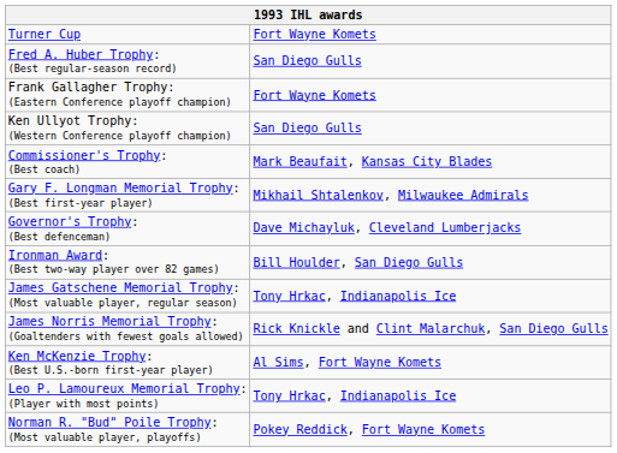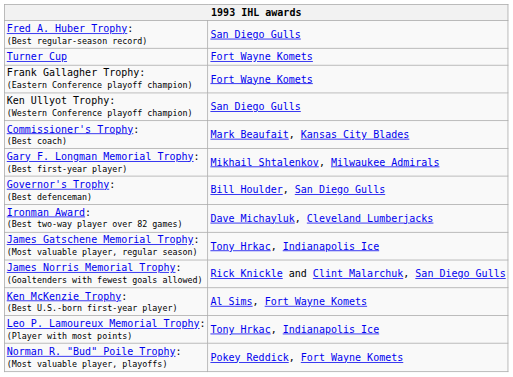 <table class="wikitable">
 <tr>
 <th bgcolor="#DDDDDD" colspan="2">1993 IHL awards</th>
 </tr>
 <tr>
+<td><a href='#'>Fred A. Huber Trophy</a>:<br><small>(Best regular-season record)</small></td>
+<td><a href='#'>San Diego Gulls</a></td>
+</tr>
+<tr>
 <td><a href='#'>Turner Cup</a></td>
 <td><a href='#'>Fort Wayne Komets</a></td>
-</tr>
-<tr>
-<td><a href='#'>Fred A. Huber Trophy</a>:<br><small>(Best regular-season record)</small></td>
-<td><a href='#'>San Diego Gulls</a></td>
 </tr>
 <tr>
 <td>Frank Gallagher Trophy:<br><small>(Eastern Conference playoff champion)</small></td>
 <td><a href='#'>Fort Wayne Komets</a></td>
 </tr>
 <tr>
 <td>Ken Ullyot Trophy: <br><small>(Western Conference playoff champion)</small></td>
 <td><a href='#'>San Diego Gulls</a></td>
 </tr>
 <tr>
 <td><a href='#'>Commissioner's Trophy</a>:<br><small>(Best coach)</small></td>
 <td><a href='#'>Mark Beaufait</a>, <a href='#'>Kansas City Blades</a></td>
 </tr>
 <tr>
 <td><a href='#'>Gary F. Longman Memorial Trophy</a>:<br><small>(Best first-year player)</small></td>
 <td><a href='#'>Mikhail Shtalenkov</a>, <a href='#'>Milwaukee Admirals</a></td>
 </tr>
 <tr>
 <td><a href='#'>Governor's Trophy</a>:<br><small>(Best defenceman)</small></td>
-<td><a href='#'>Dave Michayluk</a>, <a href='#'>Cleveland Lumberjacks</a></td>
+<td><a href='#'>Bill Houlder</a>, <a href='#'>San Diego Gulls</a></td>
 </tr>
 <tr>
 <td><a href='#'>Ironman Award</a>:<br><small>(Best two-way player over 82 games)</small></td>
-<td><a href='#'>Bill Houlder</a>, <a href='#'>San Diego Gulls</a></td>
+<td><a href='#'>Dave Michayluk</a>, <a href='#'>Cleveland Lumberjacks</a></td>
 </tr>
 <tr>
 <td><a href='#'>James Gatschene Memorial Trophy</a>:<br><small>(Most valuable player, regular season)</small></td>
 <td><a href='#'>Tony Hrkac</a>, <a href='#'>Indianapolis Ice</a></td>
 </tr>
 <tr>
 <td><a href='#'>James Norris Memorial Trophy</a>:<br><small>(Goaltenders with fewest goals allowed)</small></td>
 <td><a href='#'>Rick Knickle</a> and <a href='#'>Clint Malarchuk</a>, <a href='#'>San Diego Gulls</a></td>
 </tr>
 <tr>
 <td><a href='#'>Ken McKenzie Trophy</a>:<br><small>(Best U.S.-born first-year player)</small></td>
 <td><a href='#'>Al Sims</a>, <a href='#'>Fort Wayne Komets</a></td>
 </tr>
 <tr>
 <td><a href='#'>Leo P. Lamoureux Memorial Trophy</a>:<br><small>(Player with most points)</small></td>
 <td><a href='#'>Tony Hrkac</a>, <a href='#'>Indianapolis Ice</a></td>
 </tr>
 <tr>
 <td><a href='#'>Norman R. "Bud" Poile Trophy</a>:<br><small>(Most valuable player, playoffs)</small></td>
 <td><a href='#'>Pokey Reddick</a>, <a href='#'>Fort Wayne Komets</a></td>
 </tr>
 </table>
